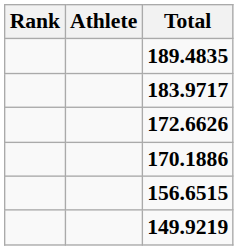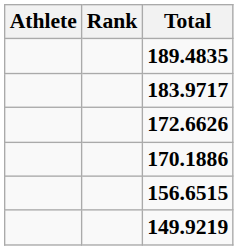 <table class="wikitable sortable" style="text-align:center">
 <tr>
+<th>Athlete</th>
 <th>Rank</th>
-<th>Athlete</th>
 <th>Total</th>
 </tr>
 <tr>
+<td align=left></td>
 <td></td>
-<td align=left></td>
 <td><strong>189.4835</strong></td>
 </tr>
 <tr>
+<td align=left></td>
 <td></td>
-<td align=left></td>
 <td><strong>183.9717</strong></td>
 </tr>
 <tr>
+<td align=left></td>
 <td></td>
-<td align=left></td>
 <td><strong>172.6626</strong></td>
 </tr>
 <tr>
+<td align=left></td>
 <td></td>
-<td align=left></td>
 <td><strong>170.1886</strong></td>
 </tr>
 <tr>
+<td align=left></td>
 <td></td>
-<td align=left></td>
 <td><strong>156.6515</strong></td>
 </tr>
 <tr>
+<td align=left></td>
 <td></td>
-<td align=left></td>
 <td><strong>149.9219</strong></td>
 </tr>
 </table>
